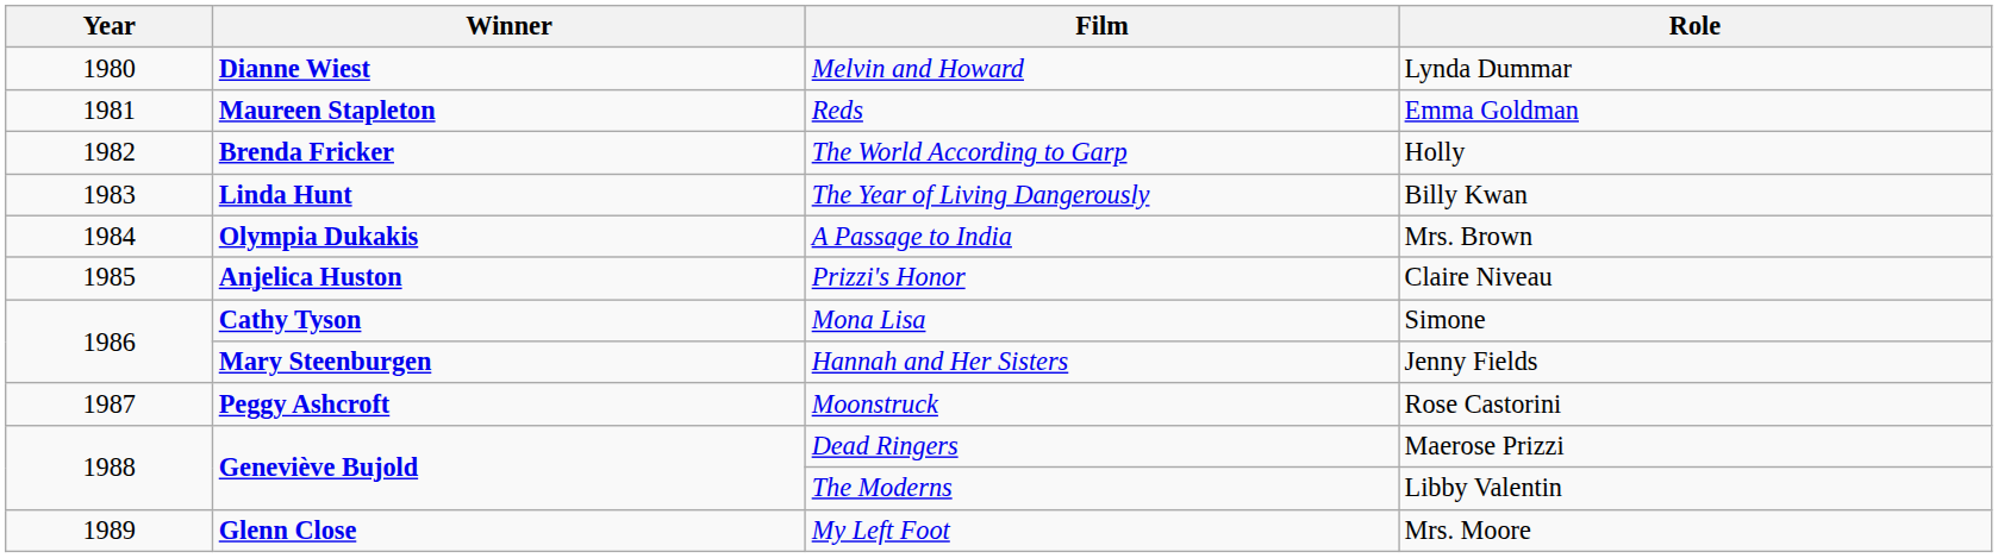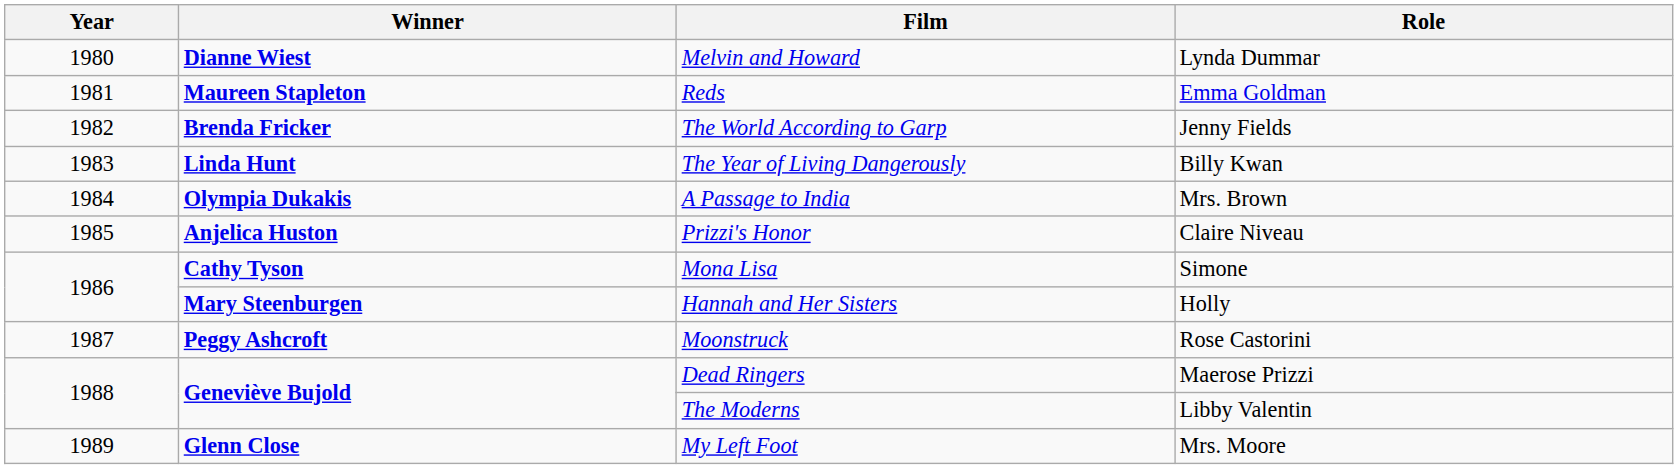 <table class="wikitable" width="95%" cellpadding="5">
 <tr>
 <th width="100"><strong>Year</strong></th>
 <th width="300"><strong>Winner</strong></th>
 <th width="300"><strong>Film</strong></th>
 <th width="300"><strong>Role</strong></th>
 </tr>
 <tr>
 <td style="text-align:center;">1980</td>
 <td><strong><a href='#'>Dianne Wiest</a></strong></td>
 <td><em><a href='#'>Melvin and Howard</a></em></td>
 <td>Lynda Dummar</td>
 </tr>
 <tr>
 <td style="text-align:center;">1981</td>
 <td><strong><a href='#'>Maureen Stapleton</a></strong></td>
 <td><em><a href='#'>Reds</a></em></td>
 <td><a href='#'>Emma Goldman</a></td>
 </tr>
 <tr>
 <td style="text-align:center;">1982</td>
 <td><strong><a href='#'>Brenda Fricker</a></strong></td>
 <td><em><a href='#'>The World According to Garp</a></em></td>
-<td>Holly</td>
+<td>Jenny Fields</td>
 </tr>
 <tr>
 <td style="text-align:center;">1983</td>
 <td><strong><a href='#'>Linda Hunt</a></strong></td>
 <td><em><a href='#'>The Year of Living Dangerously</a></em></td>
 <td>Billy Kwan</td>
 </tr>
 <tr>
 <td style="text-align:center;">1984</td>
 <td><strong><a href='#'>Olympia Dukakis</a></strong></td>
 <td><em><a href='#'>A Passage to India</a></em></td>
 <td>Mrs. Brown</td>
 </tr>
 <tr>
 <td style="text-align:center;">1985</td>
 <td><strong><a href='#'>Anjelica Huston</a></strong></td>
 <td><em><a href='#'>Prizzi's Honor</a></em></td>
 <td>Claire Niveau</td>
 </tr>
 <tr>
 <td rowspan="2" style="text-align:center;">1986</td>
 <td><strong><a href='#'>Cathy Tyson</a></strong></td>
 <td><em><a href='#'>Mona Lisa</a></em></td>
 <td>Simone</td>
 </tr>
 <tr>
 <td><strong><a href='#'>Mary Steenburgen</a></strong></td>
 <td><em><a href='#'>Hannah and Her Sisters</a></em></td>
-<td>Jenny Fields</td>
+<td>Holly</td>
 </tr>
 <tr>
 <td style="text-align:center;">1987</td>
 <td><strong><a href='#'>Peggy Ashcroft</a></strong></td>
 <td><em><a href='#'>Moonstruck</a></em></td>
 <td>Rose Castorini</td>
 </tr>
 <tr>
 <td rowspan="2" style="text-align:center;">1988</td>
 <td rowspan="2"><strong><a href='#'>Geneviève Bujold</a></strong></td>
 <td><em><a href='#'>Dead Ringers</a></em></td>
 <td>Maerose Prizzi</td>
 </tr>
 <tr>
 <td><em><a href='#'>The Moderns</a></em></td>
 <td>Libby Valentin</td>
 </tr>
 <tr>
 <td style="text-align:center;">1989</td>
 <td><strong><a href='#'>Glenn Close</a></strong></td>
 <td><em><a href='#'>My Left Foot</a></em></td>
 <td>Mrs. Moore</td>
 </tr>
 </table>
